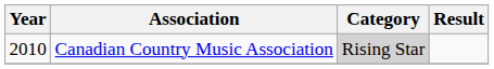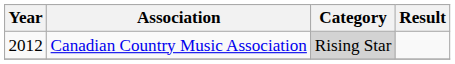 <table class="wikitable">
 <tr>
 <th>Year</th>
 <th>Association</th>
 <th>Category</th>
 <th>Result</th>
 </tr>
 <tr>
-<td>2010</td>
+<td>2012</td>
 <td><a href='#'>Canadian Country Music Association</a></td>
 <td style="background: lightgrey;">Rising Star</td>
 <td></td>
 </tr>
 <tr>
 </tr>
 </table>
